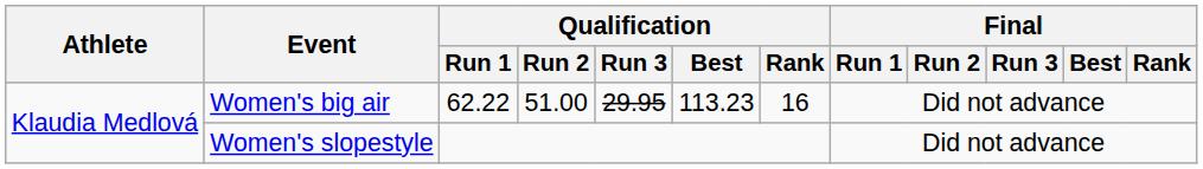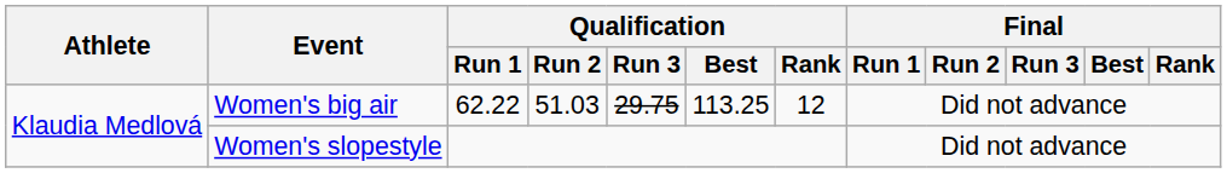 <table class=wikitable style=font-size:90%;text-align:center>
 <tr>
 <th rowspan="2">Athlete</th>
 <th rowspan="2">Event</th>
 <th colspan="5">Qualification</th>
 <th colspan="5">Final</th>
 </tr>
 <tr style="font-size:95%">
 <th>Run 1</th>
 <th>Run 2</th>
 <th>Run 3</th>
 <th>Best</th>
 <th>Rank</th>
 <th>Run 1</th>
 <th>Run 2</th>
 <th>Run 3</th>
 <th>Best</th>
 <th>Rank</th>
 </tr>
 <tr>
 <td align=left rowspan=2><a href='#'>Klaudia Medlová</a></td>
 <td align=left><a href='#'>Women's big air</a></td>
 <td>62.22</td>
-<td>51.00</td>
-<td><s>29.95</s></td>
-<td>113.23</td>
-<td>16</td>
+<td>51.03</td>
+<td><s>29.75</s></td>
+<td>113.25</td>
+<td>12</td>
 <td colspan=5>Did not advance</td>
 </tr>
 <tr>
 <td align=left><a href='#'>Women's slopestyle</a></td>
 <td colspan=5></td>
 <td colspan=5>Did not advance</td>
 </tr>
 </table>
